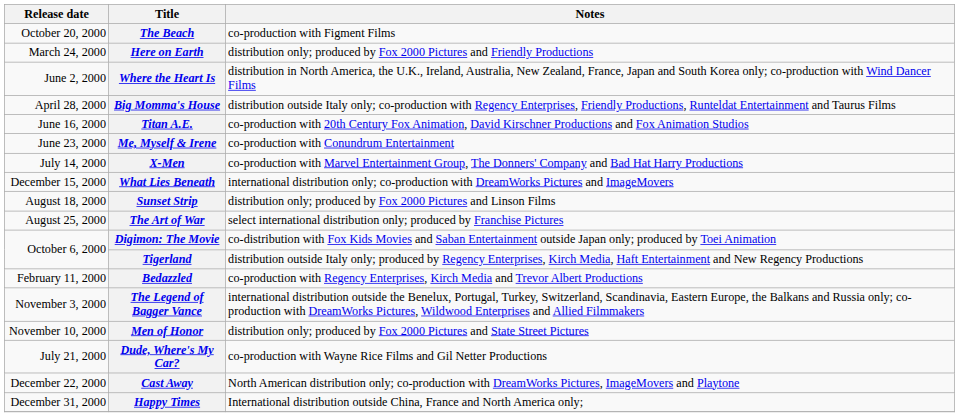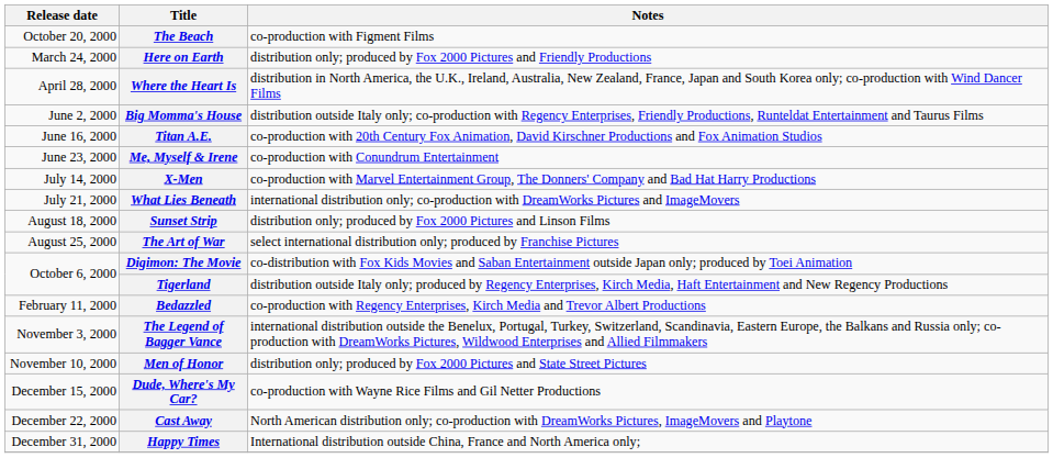 <table class="wikitable plainrowheaders sortable" style="width:99%;">
 <tr>
 <th scope="col" style="width:130px;">Release date</th>
 <th scope="col">Title</th>
 <th scope="col" class="unsortable">Notes</th>
 </tr>
 <tr>
 <td style="text-align:right;">October 20, 2000</td>
 <th scope="row"><em><a href='#'>The Beach</a></em></th>
 <td>co-production with Figment Films</td>
 </tr>
 <tr>
 <td style="text-align:right;">March 24, 2000</td>
 <th scope="row"><em><a href='#'>Here on Earth</a></em></th>
 <td>distribution only; produced by <a href='#'>Fox 2000 Pictures</a> and <a href='#'>Friendly Productions</a></td>
 </tr>
 <tr>
-<td style="text-align:right;">June 2, 2000</td>
+<td style="text-align:right;">April 28, 2000</td>
 <th scope="row"><em><a href='#'>Where the Heart Is</a></em></th>
 <td>distribution in North America, the U.K., Ireland, Australia, New Zealand, France, Japan and South Korea only; co-production with <a href='#'>Wind Dancer Films</a></td>
 </tr>
 <tr>
-<td style="text-align:right;">April 28, 2000</td>
+<td style="text-align:right;">June 2, 2000</td>
 <th scope="row"><em><a href='#'>Big Momma's House</a></em></th>
 <td>distribution outside Italy only; co-production with <a href='#'>Regency Enterprises</a>, <a href='#'>Friendly Productions</a>, <a href='#'>Runteldat Entertainment</a> and Taurus Films</td>
 </tr>
 <tr>
 <td style="text-align:right;">June 16, 2000</td>
 <th scope="row"><em><a href='#'>Titan A.E.</a></em></th>
 <td>co-production with <a href='#'>20th Century Fox Animation</a>, <a href='#'>David Kirschner Productions</a> and <a href='#'>Fox Animation Studios</a></td>
 </tr>
 <tr>
 <td style="text-align:right;">June 23, 2000</td>
 <th scope="row"><em><a href='#'>Me, Myself & Irene</a></em></th>
 <td>co-production with <a href='#'>Conundrum Entertainment</a></td>
 </tr>
 <tr>
 <td style="text-align:right;">July 14, 2000</td>
 <th scope="row"><em><a href='#'>X-Men</a></em></th>
 <td>co-production with <a href='#'>Marvel Entertainment Group</a>, <a href='#'>The Donners' Company</a> and <a href='#'>Bad Hat Harry Productions</a></td>
 </tr>
 <tr>
-<td style="text-align:right;">December 15, 2000</td>
+<td style="text-align:right;">July 21, 2000</td>
 <th scope="row"><em><a href='#'>What Lies Beneath</a></em></th>
 <td>international distribution only; co-production with <a href='#'>DreamWorks Pictures</a> and <a href='#'>ImageMovers</a></td>
 </tr>
 <tr>
 <td style="text-align:right;">August 18, 2000</td>
 <th scope="row"><em><a href='#'>Sunset Strip</a></em></th>
 <td>distribution only; produced by <a href='#'>Fox 2000 Pictures</a> and Linson Films</td>
 </tr>
 <tr>
 <td style="text-align:right;">August 25, 2000</td>
 <th scope="row"><em><a href='#'>The Art of War</a></em></th>
 <td>select international distribution only; produced by <a href='#'>Franchise Pictures</a></td>
 </tr>
 <tr>
 <td rowspan=2 style="text-align:right;">October 6, 2000</td>
 <th scope="row"><em><a href='#'>Digimon: The Movie</a></em></th>
 <td>co-distribution with <a href='#'>Fox Kids Movies</a> and <a href='#'>Saban Entertainment</a> outside Japan only; produced by <a href='#'>Toei Animation</a></td>
 </tr>
 <tr>
 <th scope="row"><em><a href='#'>Tigerland</a></em></th>
 <td>distribution outside Italy only; produced by <a href='#'>Regency Enterprises</a>, <a href='#'>Kirch Media</a>, <a href='#'>Haft Entertainment</a> and New Regency Productions</td>
 </tr>
 <tr>
 <td style="text-align:right;">February 11, 2000</td>
 <th scope="row"><em><a href='#'>Bedazzled</a></em></th>
 <td>co-production with <a href='#'>Regency Enterprises</a>, <a href='#'>Kirch Media</a> and <a href='#'>Trevor Albert Productions</a></td>
 </tr>
 <tr>
 <td style="text-align:right;">November 3, 2000</td>
 <th scope="row"><em><a href='#'>The Legend of Bagger Vance</a></em></th>
 <td>international distribution outside the Benelux, Portugal, Turkey, Switzerland, Scandinavia, Eastern Europe, the Balkans and Russia only; co-production with <a href='#'>DreamWorks Pictures</a>, <a href='#'>Wildwood Enterprises</a> and <a href='#'>Allied Filmmakers</a></td>
 </tr>
 <tr>
 <td style="text-align:right;">November 10, 2000</td>
 <th scope="row"><em><a href='#'>Men of Honor</a></em></th>
 <td>distribution only; produced by <a href='#'>Fox 2000 Pictures</a> and <a href='#'>State Street Pictures</a></td>
 </tr>
 <tr>
-<td style="text-align:right;">July 21, 2000</td>
+<td style="text-align:right;">December 15, 2000</td>
 <th scope="row"><em><a href='#'>Dude, Where's My Car?</a></em></th>
 <td>co-production with Wayne Rice Films and Gil Netter Productions</td>
 </tr>
 <tr>
 <td style="text-align:right;">December 22, 2000</td>
 <th scope="row"><em><a href='#'>Cast Away</a></em></th>
 <td>North American distribution only; co-production with <a href='#'>DreamWorks Pictures</a>, <a href='#'>ImageMovers</a> and <a href='#'>Playtone</a></td>
 </tr>
 <tr>
 <td style="text-align:right;">December 31, 2000</td>
 <th scope="row"><em><a href='#'>Happy Times</a></em></th>
 <td>International distribution outside China, France and North America only;</td>
 </tr>
 <tr>
 </tr>
 </table>
